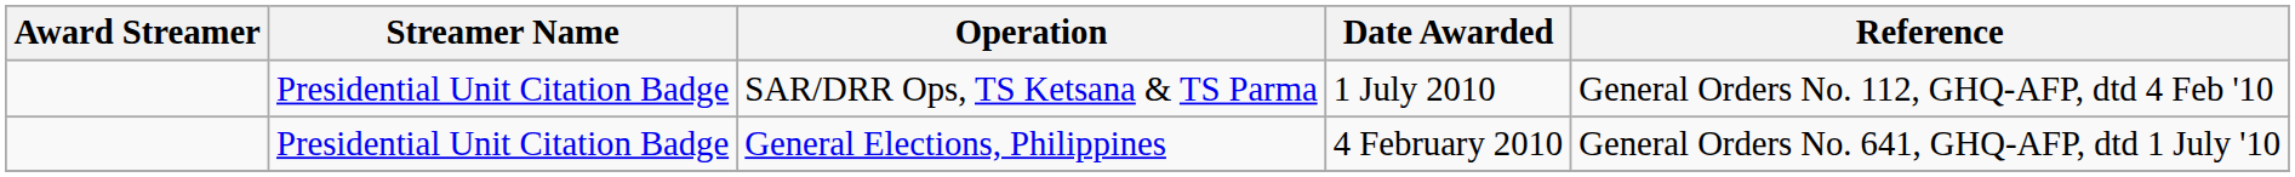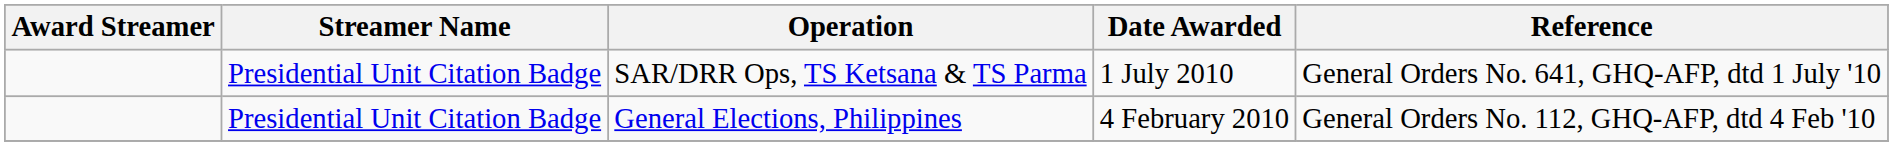 <table class="wikitable">
 <tr>
 <th>Award Streamer</th>
 <th>Streamer Name</th>
 <th>Operation</th>
 <th>Date Awarded</th>
 <th>Reference</th>
 </tr>
 <tr>
 <td></td>
 <td><a href='#'>Presidential Unit Citation Badge</a></td>
 <td>SAR/DRR Ops, <a href='#'>TS Ketsana</a> & <a href='#'>TS Parma</a></td>
 <td>1 July 2010</td>
-<td>General Orders No. 112, GHQ-AFP, dtd 4 Feb '10</td>
+<td>General Orders No. 641, GHQ-AFP, dtd 1 July '10</td>
 </tr>
 <tr>
 <td></td>
 <td><a href='#'>Presidential Unit Citation Badge</a></td>
 <td><a href='#'>General Elections, Philippines</a></td>
 <td>4 February 2010</td>
-<td>General Orders No. 641, GHQ-AFP, dtd 1 July '10</td>
+<td>General Orders No. 112, GHQ-AFP, dtd 4 Feb '10</td>
 </tr>
 <tr>
 </tr>
 </table>
